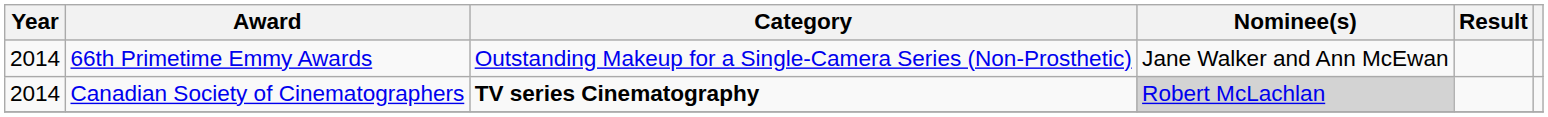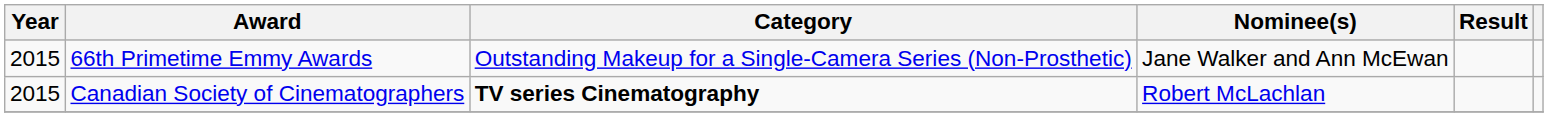 <table class="wikitable sortable plainrowheaders">
 <tr>
 <th>Year</th>
 <th>Award</th>
 <th>Category</th>
 <th>Nominee(s)</th>
 <th>Result</th>
 <th class="unsortable"></th>
 </tr>
 <tr>
-<td>2014</td>
+<td>2015</td>
 <td scope="row"><a href='#'>66th Primetime Emmy Awards</a></td>
 <td scope="row"><a href='#'>Outstanding Makeup for a Single-Camera Series (Non-Prosthetic)</a></td>
 <td scope="row">Jane Walker and Ann McEwan</td>
 <td></td>
 <td></td>
 </tr>
 <tr>
-<td>2014</td>
+<td>2015</td>
 <td scope="row"><a href='#'>Canadian Society of Cinematographers</a></td>
 <td scope="row"><strong>TV series Cinematography</strong></td>
-<td scope="row" style="background: lightgrey;"><a href='#'>Robert McLachlan</a></td>
+<td scope="row"><a href='#'>Robert McLachlan</a></td>
 <td></td>
 <td></td>
 </tr>
 <tr>
 </tr>
 </table>
